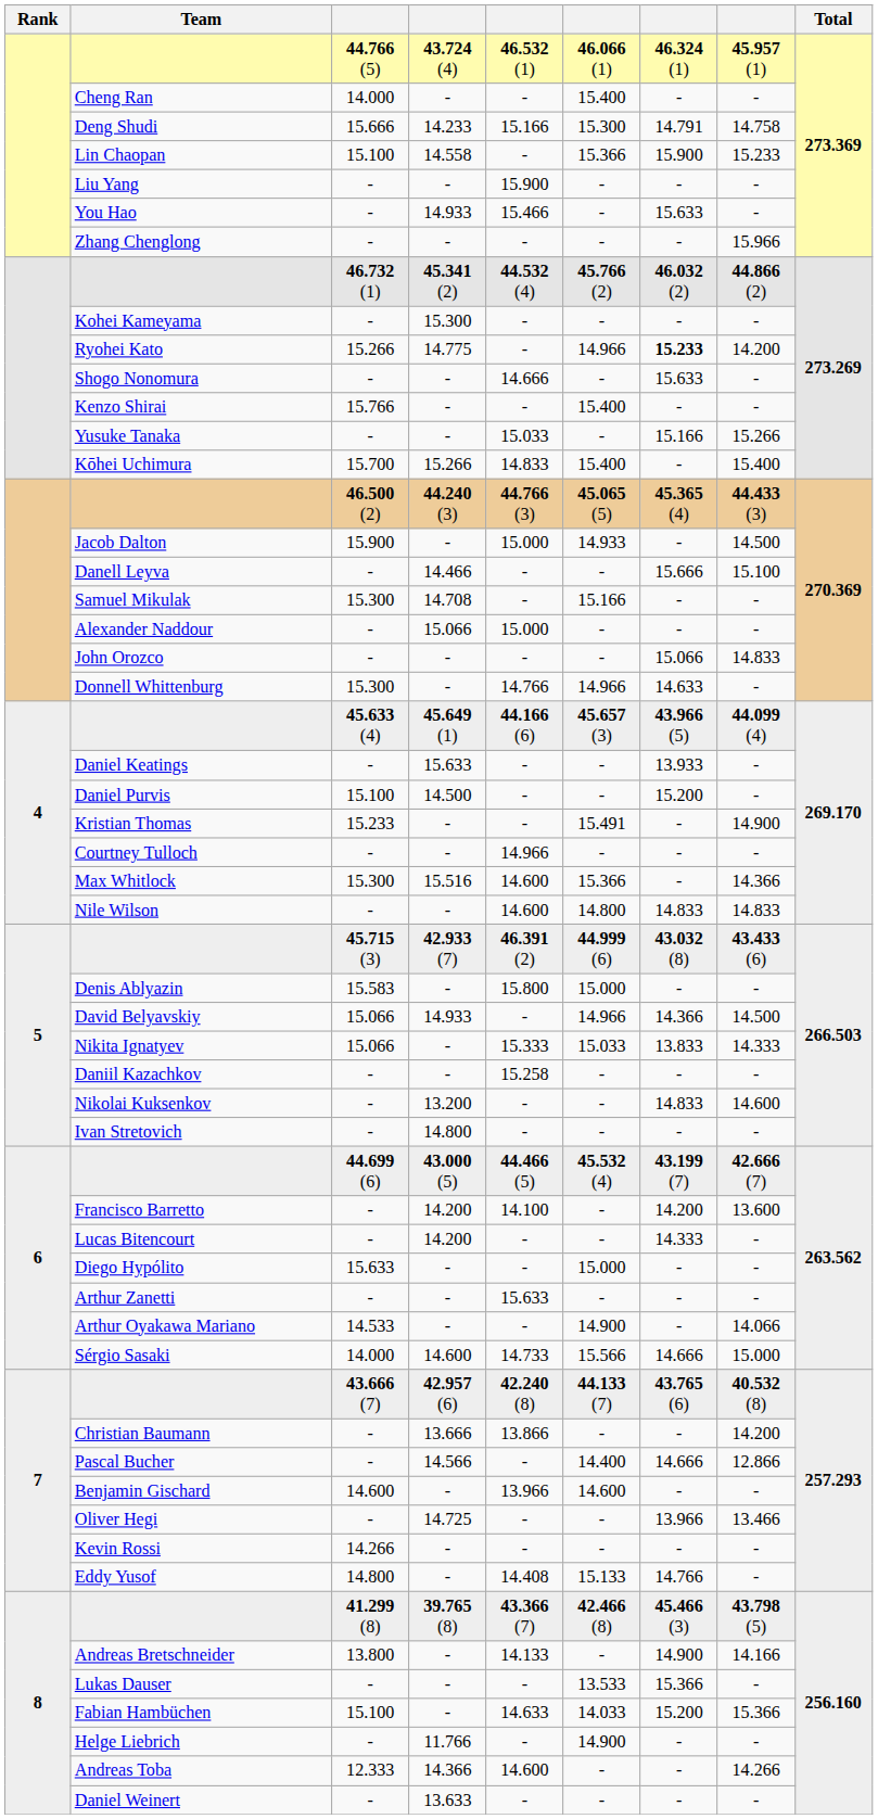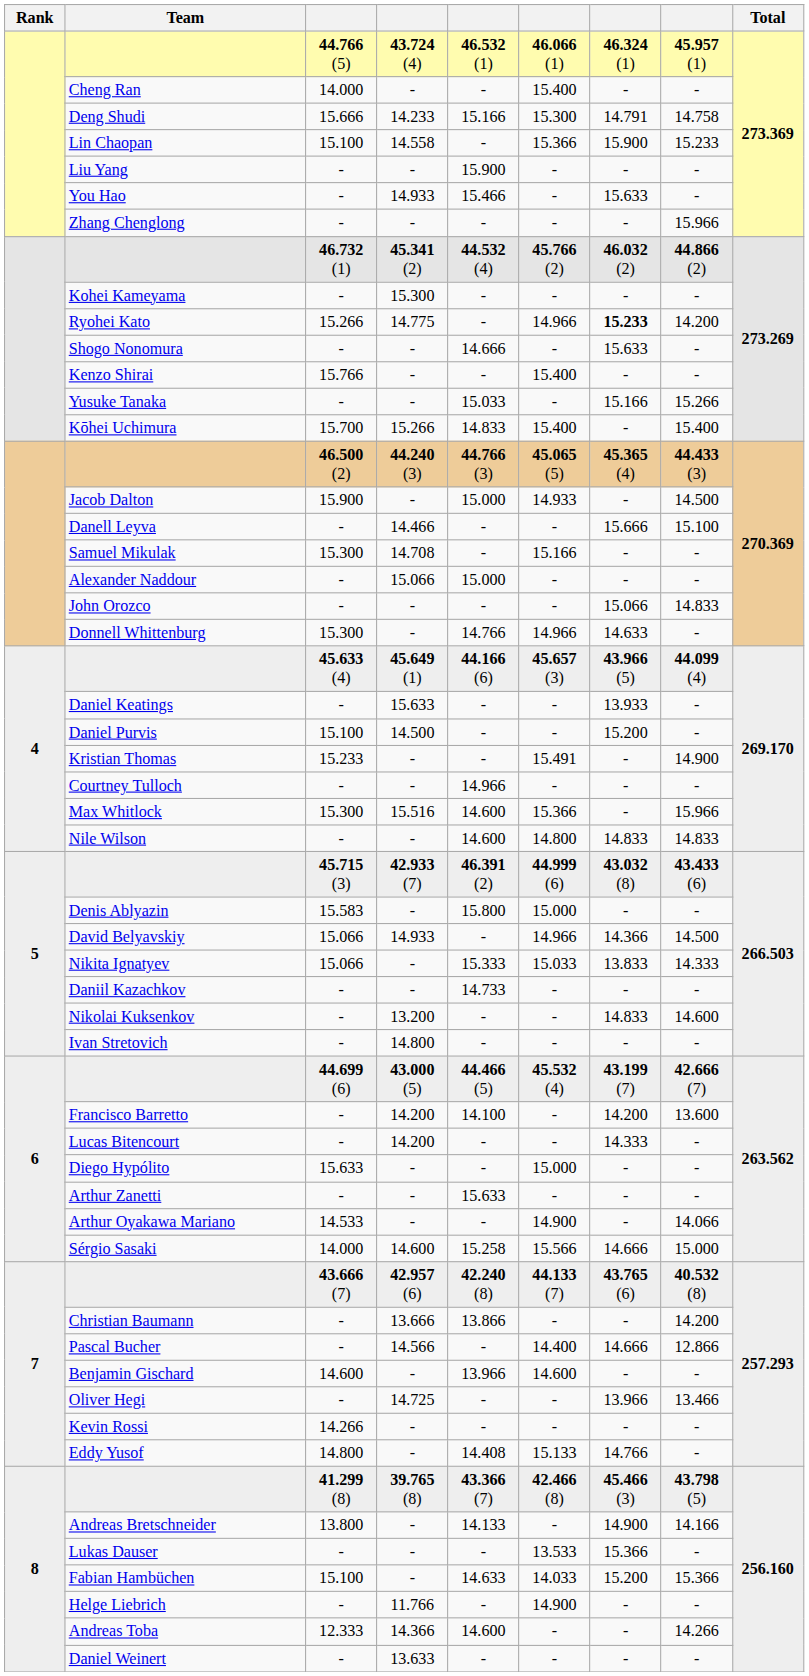 <table class="wikitable sortable" style="text-align:center; font-size:95%">
 <tr>
 <th style="width:50px;">Rank</th>
 <th style="width:220px;">Team</th>
 <th style="width:60px;"></th>
 <th style="width:60px;"></th>
 <th style="width:60px;"></th>
 <th style="width:60px;"></th>
 <th style="width:60px;"></th>
 <th style="width:60px;"></th>
 <th style="width:60px;">Total</th>
 </tr>
 <tr style="background:#fffcaf;">
 <td rowspan=7></td>
 <td style="text-align:left;"><strong></strong></td>
 <td><strong>44.766</strong> (5)</td>
 <td><strong>43.724</strong> (4)</td>
 <td><strong>46.532</strong> (1)</td>
 <td><strong>46.066</strong> (1)</td>
 <td><strong>46.324</strong> (1)</td>
 <td><strong>45.957</strong> (1)</td>
 <td rowspan=7><strong>273.369</strong></td>
 </tr>
 <tr>
 <td style="text-align:left;"><a href='#'>Cheng Ran</a></td>
 <td>14.000</td>
 <td>-</td>
 <td>-</td>
 <td>15.400</td>
 <td>-</td>
 <td>-</td>
 </tr>
 <tr>
 <td style="text-align:left;"><a href='#'>Deng Shudi</a></td>
 <td>15.666</td>
 <td>14.233</td>
 <td>15.166</td>
 <td>15.300</td>
 <td>14.791</td>
 <td>14.758</td>
 </tr>
 <tr>
 <td style="text-align:left;"><a href='#'>Lin Chaopan</a></td>
 <td>15.100</td>
 <td>14.558</td>
 <td>-</td>
 <td>15.366</td>
 <td>15.900</td>
 <td>15.233</td>
 </tr>
 <tr>
 <td style="text-align:left;"><a href='#'>Liu Yang</a></td>
 <td>-</td>
 <td>-</td>
 <td>15.900</td>
 <td>-</td>
 <td>-</td>
 <td>-</td>
 </tr>
 <tr>
 <td style="text-align:left;"><a href='#'>You Hao</a></td>
 <td>-</td>
 <td>14.933</td>
 <td>15.466</td>
 <td>-</td>
 <td>15.633</td>
 <td>-</td>
 </tr>
 <tr>
 <td style="text-align:left;"><a href='#'>Zhang Chenglong</a></td>
 <td>-</td>
 <td>-</td>
 <td>-</td>
 <td>-</td>
 <td>-</td>
 <td>15.966</td>
 </tr>
 <tr style="background:#e5e5e5;">
 <td rowspan=7></td>
 <td style="text-align:left;"><strong></strong></td>
 <td><strong>46.732</strong> (1)</td>
 <td><strong>45.341</strong> (2)</td>
 <td><strong>44.532</strong> (4)</td>
 <td><strong>45.766</strong> (2)</td>
 <td><strong>46.032</strong> (2)</td>
 <td><strong>44.866</strong> (2)</td>
 <td rowspan=7><strong>273.269</strong></td>
 </tr>
 <tr>
 <td style="text-align:left;"><a href='#'>Kohei Kameyama</a></td>
 <td>-</td>
 <td>15.300</td>
 <td>-</td>
 <td>-</td>
 <td>-</td>
 <td>-</td>
 </tr>
 <tr>
 <td style="text-align:left;"><a href='#'>Ryohei Kato</a></td>
 <td>15.266</td>
 <td>14.775</td>
 <td>-</td>
 <td>14.966</td>
 <td><strong>15.233</strong></td>
 <td>14.200</td>
 </tr>
 <tr>
 <td style="text-align:left;"><a href='#'>Shogo Nonomura</a></td>
 <td>-</td>
 <td>-</td>
 <td>14.666</td>
 <td>-</td>
 <td>15.633</td>
 <td>-</td>
 </tr>
 <tr>
 <td style="text-align:left;"><a href='#'>Kenzo Shirai</a></td>
 <td>15.766</td>
 <td>-</td>
 <td>-</td>
 <td>15.400</td>
 <td>-</td>
 <td>-</td>
 </tr>
 <tr>
 <td style="text-align:left;"><a href='#'>Yusuke Tanaka</a></td>
 <td>-</td>
 <td>-</td>
 <td>15.033</td>
 <td>-</td>
 <td>15.166</td>
 <td>15.266</td>
 </tr>
 <tr>
 <td style="text-align:left;"><a href='#'>Kōhei Uchimura</a></td>
 <td>15.700</td>
 <td>15.266</td>
 <td>14.833</td>
 <td>15.400</td>
 <td>-</td>
 <td>15.400</td>
 </tr>
 <tr style="background:#ec9;">
 <td rowspan=7></td>
 <td style="text-align:left;"><strong></strong></td>
 <td><strong>46.500</strong> (2)</td>
 <td><strong>44.240</strong> (3)</td>
 <td><strong>44.766</strong> (3)</td>
 <td><strong>45.065</strong> (5)</td>
 <td><strong>45.365</strong> (4)</td>
 <td><strong>44.433</strong> (3)</td>
 <td rowspan=7><strong>270.369</strong></td>
 </tr>
 <tr>
 <td style="text-align:left;"><a href='#'>Jacob Dalton</a></td>
 <td>15.900</td>
 <td>-</td>
 <td>15.000</td>
 <td>14.933</td>
 <td>-</td>
 <td>14.500</td>
 </tr>
 <tr>
 <td style="text-align:left;"><a href='#'>Danell Leyva</a></td>
 <td>-</td>
 <td>14.466</td>
 <td>-</td>
 <td>-</td>
 <td>15.666</td>
 <td>15.100</td>
 </tr>
 <tr>
 <td style="text-align:left;"><a href='#'>Samuel Mikulak</a></td>
 <td>15.300</td>
 <td>14.708</td>
 <td>-</td>
 <td>15.166</td>
 <td>-</td>
 <td>-</td>
 </tr>
 <tr>
 <td style="text-align:left;"><a href='#'>Alexander Naddour</a></td>
 <td>-</td>
 <td>15.066</td>
 <td>15.000</td>
 <td>-</td>
 <td>-</td>
 <td>-</td>
 </tr>
 <tr>
 <td style="text-align:left;"><a href='#'>John Orozco</a></td>
 <td>-</td>
 <td>-</td>
 <td>-</td>
 <td>-</td>
 <td>15.066</td>
 <td>14.833</td>
 </tr>
 <tr>
 <td style="text-align:left;"><a href='#'>Donnell Whittenburg</a></td>
 <td>15.300</td>
 <td>-</td>
 <td>14.766</td>
 <td>14.966</td>
 <td>14.633</td>
 <td>-</td>
 </tr>
 <tr style="background:#eee;">
 <td rowspan=7><strong>4</strong></td>
 <td style="text-align:left;"><strong></strong></td>
 <td><strong>45.633</strong> (4)</td>
 <td><strong>45.649</strong> (1)</td>
 <td><strong>44.166</strong> (6)</td>
 <td><strong>45.657</strong> (3)</td>
 <td><strong>43.966</strong> (5)</td>
 <td><strong>44.099</strong> (4)</td>
 <td rowspan=7><strong>269.170</strong></td>
 </tr>
 <tr>
 <td style="text-align:left;"><a href='#'>Daniel Keatings</a></td>
 <td>-</td>
 <td>15.633</td>
 <td>-</td>
 <td>-</td>
 <td>13.933</td>
 <td>-</td>
 </tr>
 <tr>
 <td style="text-align:left;"><a href='#'>Daniel Purvis</a></td>
 <td>15.100</td>
 <td>14.500</td>
 <td>-</td>
 <td>-</td>
 <td>15.200</td>
 <td>-</td>
 </tr>
 <tr>
 <td style="text-align:left;"><a href='#'>Kristian Thomas</a></td>
 <td>15.233</td>
 <td>-</td>
 <td>-</td>
 <td>15.491</td>
 <td>-</td>
 <td>14.900</td>
 </tr>
 <tr>
 <td style="text-align:left;"><a href='#'>Courtney Tulloch</a></td>
 <td>-</td>
 <td>-</td>
 <td>14.966</td>
 <td>-</td>
 <td>-</td>
 <td>-</td>
 </tr>
 <tr>
 <td style="text-align:left;"><a href='#'>Max Whitlock</a></td>
 <td>15.300</td>
 <td>15.516</td>
 <td>14.600</td>
 <td>15.366</td>
 <td>-</td>
-<td>14.366</td>
+<td>15.966</td>
 </tr>
 <tr>
 <td style="text-align:left;"><a href='#'>Nile Wilson</a></td>
 <td>-</td>
 <td>-</td>
 <td>14.600</td>
 <td>14.800</td>
 <td>14.833</td>
 <td>14.833</td>
 </tr>
 <tr style="background:#eee;">
 <td rowspan=7><strong>5</strong></td>
 <td style="text-align:left;"><strong></strong></td>
 <td><strong>45.715</strong> (3)</td>
 <td><strong>42.933</strong> (7)</td>
 <td><strong>46.391</strong> (2)</td>
 <td><strong>44.999</strong> (6)</td>
 <td><strong>43.032</strong> (8)</td>
 <td><strong>43.433</strong> (6)</td>
 <td rowspan=7><strong>266.503</strong></td>
 </tr>
 <tr>
 <td style="text-align:left;"><a href='#'>Denis Ablyazin</a></td>
 <td>15.583</td>
 <td>-</td>
 <td>15.800</td>
 <td>15.000</td>
 <td>-</td>
 <td>-</td>
 </tr>
 <tr>
 <td style="text-align:left;"><a href='#'>David Belyavskiy</a></td>
 <td>15.066</td>
 <td>14.933</td>
 <td>-</td>
 <td>14.966</td>
 <td>14.366</td>
 <td>14.500</td>
 </tr>
 <tr>
 <td style="text-align:left;"><a href='#'>Nikita Ignatyev</a></td>
 <td>15.066</td>
 <td>-</td>
 <td>15.333</td>
 <td>15.033</td>
 <td>13.833</td>
 <td>14.333</td>
 </tr>
 <tr>
 <td style="text-align:left;"><a href='#'>Daniil Kazachkov</a></td>
 <td>-</td>
 <td>-</td>
-<td>15.258</td>
+<td>14.733</td>
 <td>-</td>
 <td>-</td>
 <td>-</td>
 </tr>
 <tr>
 <td style="text-align:left;"><a href='#'>Nikolai Kuksenkov</a></td>
 <td>-</td>
 <td>13.200</td>
 <td>-</td>
 <td>-</td>
 <td>14.833</td>
 <td>14.600</td>
 </tr>
 <tr>
 <td style="text-align:left;"><a href='#'>Ivan Stretovich</a></td>
 <td>-</td>
 <td>14.800</td>
 <td>-</td>
 <td>-</td>
 <td>-</td>
 <td>-</td>
 </tr>
 <tr style="background:#eee;">
 <td rowspan=7><strong>6</strong></td>
 <td style="text-align:left;"><strong></strong></td>
 <td><strong>44.699</strong> (6)</td>
 <td><strong>43.000</strong> (5)</td>
 <td><strong>44.466</strong> (5)</td>
 <td><strong>45.532</strong> (4)</td>
 <td><strong>43.199</strong> (7)</td>
 <td><strong>42.666</strong> (7)</td>
 <td rowspan=7><strong>263.562</strong></td>
 </tr>
 <tr>
 <td style="text-align:left;"><a href='#'>Francisco Barretto</a></td>
 <td>-</td>
 <td>14.200</td>
 <td>14.100</td>
 <td>-</td>
 <td>14.200</td>
 <td>13.600</td>
 </tr>
 <tr>
 <td style="text-align:left;"><a href='#'>Lucas Bitencourt</a></td>
 <td>-</td>
 <td>14.200</td>
 <td>-</td>
 <td>-</td>
 <td>14.333</td>
 <td>-</td>
 </tr>
 <tr>
 <td style="text-align:left;"><a href='#'>Diego Hypólito</a></td>
 <td>15.633</td>
 <td>-</td>
 <td>-</td>
 <td>15.000</td>
 <td>-</td>
 <td>-</td>
 </tr>
 <tr>
 <td style="text-align:left;"><a href='#'>Arthur Zanetti</a></td>
 <td>-</td>
 <td>-</td>
 <td>15.633</td>
 <td>-</td>
 <td>-</td>
 <td>-</td>
 </tr>
 <tr>
 <td style="text-align:left;"><a href='#'>Arthur Oyakawa Mariano</a></td>
 <td>14.533</td>
 <td>-</td>
 <td>-</td>
 <td>14.900</td>
 <td>-</td>
 <td>14.066</td>
 </tr>
 <tr>
 <td style="text-align:left;"><a href='#'>Sérgio Sasaki</a></td>
 <td>14.000</td>
 <td>14.600</td>
-<td>14.733</td>
+<td>15.258</td>
 <td>15.566</td>
 <td>14.666</td>
 <td>15.000</td>
 </tr>
 <tr style="background:#eee;">
 <td rowspan=7><strong>7</strong></td>
 <td style="text-align:left;"><strong></strong></td>
 <td><strong>43.666</strong> (7)</td>
 <td><strong>42.957</strong> (6)</td>
 <td><strong>42.240</strong> (8)</td>
 <td><strong>44.133</strong> (7)</td>
 <td><strong>43.765</strong> (6)</td>
 <td><strong>40.532</strong> (8)</td>
 <td rowspan=7><strong>257.293</strong></td>
 </tr>
 <tr>
 <td style="text-align:left;"><a href='#'>Christian Baumann</a></td>
 <td>-</td>
 <td>13.666</td>
 <td>13.866</td>
 <td>-</td>
 <td>-</td>
 <td>14.200</td>
 </tr>
 <tr>
 <td style="text-align:left;"><a href='#'>Pascal Bucher</a></td>
 <td>-</td>
 <td>14.566</td>
 <td>-</td>
 <td>14.400</td>
 <td>14.666</td>
 <td>12.866</td>
 </tr>
 <tr>
 <td style="text-align:left;"><a href='#'>Benjamin Gischard</a></td>
 <td>14.600</td>
 <td>-</td>
 <td>13.966</td>
 <td>14.600</td>
 <td>-</td>
 <td>-</td>
 </tr>
 <tr>
 <td style="text-align:left;"><a href='#'>Oliver Hegi</a></td>
 <td>-</td>
 <td>14.725</td>
 <td>-</td>
 <td>-</td>
 <td>13.966</td>
 <td>13.466</td>
 </tr>
 <tr>
 <td style="text-align:left;"><a href='#'>Kevin Rossi</a></td>
 <td>14.266</td>
 <td>-</td>
 <td>-</td>
 <td>-</td>
 <td>-</td>
 <td>-</td>
 </tr>
 <tr>
 <td style="text-align:left;"><a href='#'>Eddy Yusof</a></td>
 <td>14.800</td>
 <td>-</td>
 <td>14.408</td>
 <td>15.133</td>
 <td>14.766</td>
 <td>-</td>
 </tr>
 <tr style="background:#eee;">
 <td rowspan=7><strong>8</strong></td>
 <td style="text-align:left;"><strong></strong></td>
 <td><strong>41.299</strong> (8)</td>
 <td><strong>39.765</strong> (8)</td>
 <td><strong>43.366</strong> (7)</td>
 <td><strong>42.466</strong> (8)</td>
 <td><strong>45.466</strong> (3)</td>
 <td><strong>43.798</strong> (5)</td>
 <td rowspan=7><strong>256.160</strong></td>
 </tr>
 <tr>
 <td style="text-align:left;"><a href='#'>Andreas Bretschneider</a></td>
 <td>13.800</td>
 <td>-</td>
 <td>14.133</td>
 <td>-</td>
 <td>14.900</td>
 <td>14.166</td>
 </tr>
 <tr>
 <td style="text-align:left;"><a href='#'>Lukas Dauser</a></td>
 <td>-</td>
 <td>-</td>
 <td>-</td>
 <td>13.533</td>
 <td>15.366</td>
 <td>-</td>
 </tr>
 <tr>
 <td style="text-align:left;"><a href='#'>Fabian Hambüchen</a></td>
 <td>15.100</td>
 <td>-</td>
 <td>14.633</td>
 <td>14.033</td>
 <td>15.200</td>
 <td>15.366</td>
 </tr>
 <tr>
 <td style="text-align:left;"><a href='#'>Helge Liebrich</a></td>
 <td>-</td>
 <td>11.766</td>
 <td>-</td>
 <td>14.900</td>
 <td>-</td>
 <td>-</td>
 </tr>
 <tr>
 <td style="text-align:left;"><a href='#'>Andreas Toba</a></td>
 <td>12.333</td>
 <td>14.366</td>
 <td>14.600</td>
 <td>-</td>
 <td>-</td>
 <td>14.266</td>
 </tr>
 <tr>
 <td style="text-align:left;"><a href='#'>Daniel Weinert</a></td>
 <td>-</td>
 <td>13.633</td>
 <td>-</td>
 <td>-</td>
 <td>-</td>
 <td>-</td>
 </tr>
 </table>
